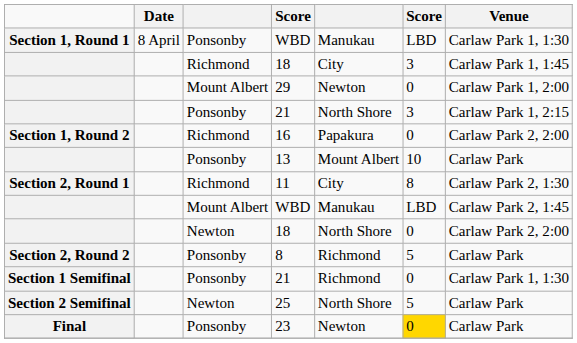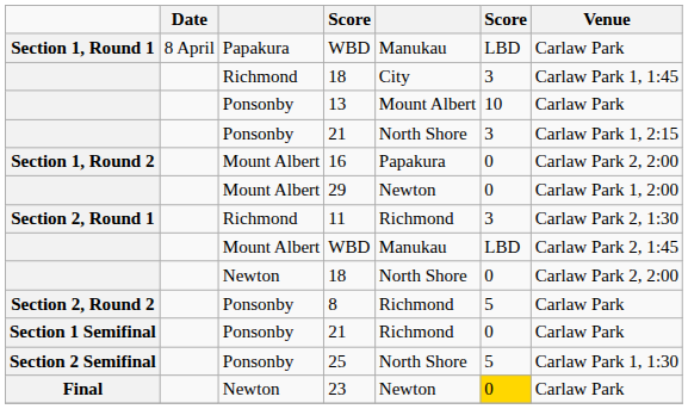 <table class="wikitable mw-collapsible">
 <tr>
 <td></td>
 <th scope="col">Date</th>
 <th scope="col"></th>
 <th scope="col">Score</th>
 <th scope="col"></th>
 <th scope="col">Score</th>
 <th scope="col">Venue</th>
 </tr>
 <tr>
 <th scope="row">Section 1, Round 1</th>
 <td>8 April</td>
-<td>Ponsonby</td>
+<td>Papakura</td>
 <td>WBD</td>
 <td>Manukau</td>
 <td>LBD</td>
-<td>Carlaw Park 1, 1:30</td>
+<td>Carlaw Park</td>
 </tr>
 <tr>
 <th scope="row"></th>
 <td></td>
 <td>Richmond</td>
 <td>18</td>
 <td>City</td>
 <td>3</td>
 <td>Carlaw Park 1, 1:45</td>
 </tr>
 <tr>
 <th scope="row"></th>
 <td></td>
+<td>Ponsonby</td>
+<td>13</td>
 <td>Mount Albert</td>
-<td>29</td>
-<td>Newton</td>
-<td>0</td>
-<td>Carlaw Park 1, 2:00</td>
+<td>10</td>
+<td>Carlaw Park</td>
 </tr>
 <tr>
 <th scope="row"></th>
 <td></td>
 <td>Ponsonby</td>
 <td>21</td>
 <td>North Shore</td>
 <td>3</td>
 <td>Carlaw Park 1, 2:15</td>
 </tr>
 <tr>
 <th scope="row">Section 1, Round 2</th>
 <td></td>
-<td>Richmond</td>
+<td>Mount Albert</td>
 <td>16</td>
 <td>Papakura</td>
 <td>0</td>
 <td>Carlaw Park 2, 2:00</td>
 </tr>
 <tr>
 <th scope="row"></th>
 <td></td>
-<td>Ponsonby</td>
-<td>13</td>
 <td>Mount Albert</td>
-<td>10</td>
-<td>Carlaw Park</td>
+<td>29</td>
+<td>Newton</td>
+<td>0</td>
+<td>Carlaw Park 1, 2:00</td>
 </tr>
 <tr>
 <th scope="row">Section 2, Round 1</th>
 <td></td>
 <td>Richmond</td>
 <td>11</td>
-<td>City</td>
-<td>8</td>
+<td>Richmond</td>
+<td>3</td>
 <td>Carlaw Park 2, 1:30</td>
 </tr>
 <tr>
 <th scope="row"></th>
 <td></td>
 <td>Mount Albert</td>
 <td>WBD</td>
 <td>Manukau</td>
 <td>LBD</td>
 <td>Carlaw Park 2, 1:45</td>
 </tr>
 <tr>
 <th scope="row"></th>
 <td></td>
 <td>Newton</td>
 <td>18</td>
 <td>North Shore</td>
 <td>0</td>
 <td>Carlaw Park 2, 2:00</td>
 </tr>
 <tr>
 <th scope="row">Section 2, Round 2</th>
 <td></td>
 <td>Ponsonby</td>
 <td>8</td>
 <td>Richmond</td>
 <td>5</td>
 <td>Carlaw Park</td>
 </tr>
 <tr>
 <th scope="row">Section 1 Semifinal</th>
 <td></td>
 <td>Ponsonby</td>
 <td>21</td>
 <td>Richmond</td>
 <td>0</td>
-<td>Carlaw Park 1, 1:30</td>
+<td>Carlaw Park</td>
 </tr>
 <tr>
 <th scope="row">Section 2 Semifinal</th>
 <td></td>
-<td>Newton</td>
+<td>Ponsonby</td>
 <td>25</td>
 <td>North Shore</td>
 <td>5</td>
-<td>Carlaw Park</td>
+<td>Carlaw Park 1, 1:30</td>
 </tr>
 <tr>
 <th scope="row">Final</th>
 <td></td>
-<td>Ponsonby</td>
+<td>Newton</td>
 <td>23</td>
 <td>Newton</td>
 <td style="background: gold;">0</td>
 <td>Carlaw Park</td>
 </tr>
 <tr>
 </tr>
 </table>
